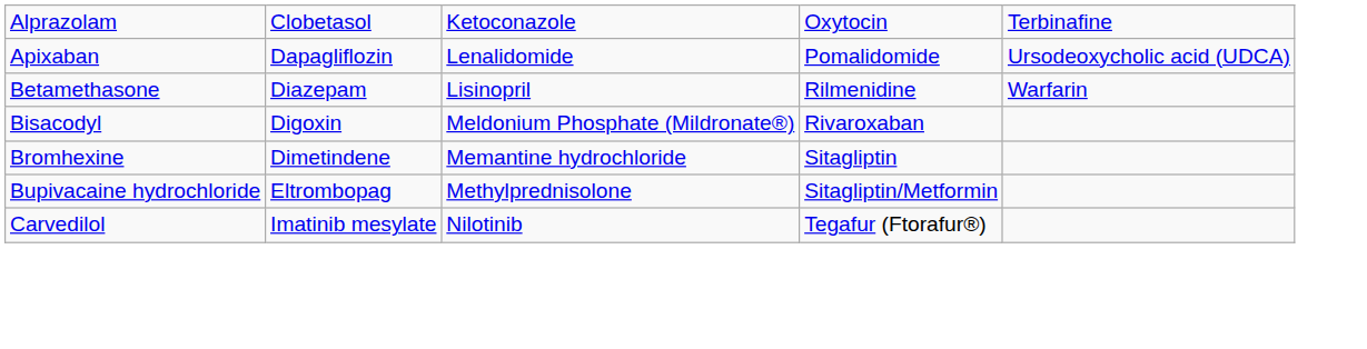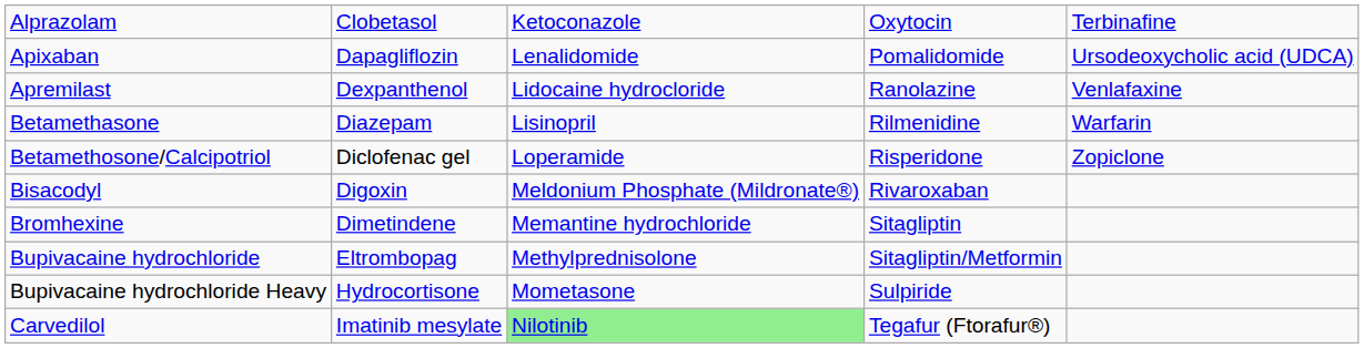 <table class="wikitable">
 <tr>
 <td><a href='#'>Alprazolam</a></td>
 <td><a href='#'>Clobetasol</a></td>
 <td><a href='#'>Ketoconazole</a></td>
 <td><a href='#'>Oxytocin</a></td>
 <td><a href='#'>Terbinafine</a></td>
 </tr>
 <tr>
 <td><a href='#'>Apixaban</a></td>
 <td><a href='#'>Dapagliflozin</a></td>
 <td><a href='#'>Lenalidomide</a></td>
 <td><a href='#'>Pomalidomide</a></td>
 <td><a href='#'>Ursodeoxycholic acid (UDCA)</a></td>
 </tr>
 <tr>
+<td><a href='#'>Apremilast</a></td>
+<td><a href='#'>Dexpanthenol</a></td>
+<td><a href='#'>Lidocaine hydrocloride</a></td>
+<td><a href='#'>Ranolazine</a></td>
+<td><a href='#'>Venlafaxine</a></td>
+</tr>
+<tr>
 <td><a href='#'>Betamethasone</a></td>
 <td><a href='#'>Diazepam</a></td>
 <td><a href='#'>Lisinopril</a></td>
 <td><a href='#'>Rilmenidine</a></td>
 <td><a href='#'>Warfarin</a></td>
+</tr>
+<tr>
+<td><a href='#'>Betamethosone</a>/<a href='#'>Calcipotriol</a></td>
+<td>Diclofenac gel</td>
+<td><a href='#'>Loperamide</a></td>
+<td><a href='#'>Risperidone</a></td>
+<td><a href='#'>Zopiclone</a></td>
 </tr>
 <tr>
 <td><a href='#'>Bisacodyl</a></td>
 <td><a href='#'>Digoxin</a></td>
 <td><a href='#'>Meldonium Phosphate (Mildronate®)</a></td>
 <td><a href='#'>Rivaroxaban</a></td>
 <td></td>
 </tr>
 <tr>
 <td><a href='#'>Bromhexine</a></td>
 <td><a href='#'>Dimetindene</a></td>
 <td><a href='#'>Memantine hydrochloride</a></td>
 <td><a href='#'>Sitagliptin</a></td>
 <td></td>
 </tr>
 <tr>
 <td><a href='#'>Bupivacaine hydrochloride</a></td>
 <td><a href='#'>Eltrombopag</a></td>
 <td><a href='#'>Methylprednisolone</a></td>
 <td><a href='#'>Sitagliptin/Metformin</a></td>
 <td></td>
 </tr>
 <tr>
+<td>Bupivacaine hydrochloride Heavy</td>
+<td><a href='#'>Hydrocortisone</a></td>
+<td><a href='#'>Mometasone</a></td>
+<td><a href='#'>Sulpiride</a></td>
+<td></td>
+</tr>
+<tr>
 <td><a href='#'>Carvedilol</a></td>
 <td><a href='#'>Imatinib mesylate</a></td>
-<td><a href='#'>Nilotinib</a></td>
+<td style="background: lightgreen;"><a href='#'>Nilotinib</a></td>
 <td><a href='#'>Tegafur</a> (Ftorafur®)</td>
 <td></td>
 </tr>
 </table>
